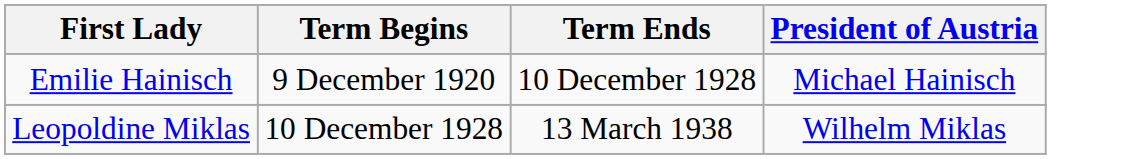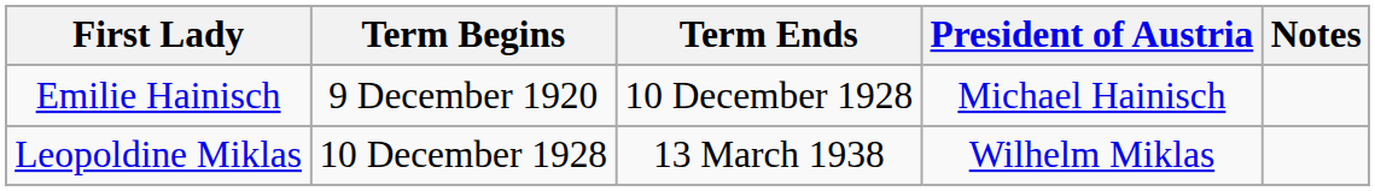 <table class="wikitable" style="text-align:center">
 <tr>
 <th>First Lady</th>
 <th>Term Begins</th>
 <th>Term Ends</th>
 <th><a href='#'>President of Austria</a></th>
+<th>Notes</th>
 </tr>
 <tr>
 <td><a href='#'>Emilie Hainisch</a></td>
 <td>9 December 1920</td>
 <td>10 December 1928</td>
 <td><a href='#'>Michael Hainisch</a></td>
+<td></td>
 </tr>
 <tr>
 <td><a href='#'>Leopoldine Miklas</a></td>
 <td>10 December 1928</td>
 <td>13 March 1938</td>
 <td><a href='#'>Wilhelm Miklas</a></td>
+<td></td>
 </tr>
 </table>
